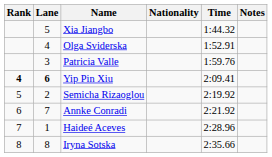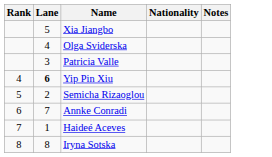 <table class="wikitable">
 <tr>
 <th>Rank</th>
 <th>Lane</th>
 <th>Name</th>
 <th>Nationality</th>
-<th>Time</th>
 <th>Notes</th>
 </tr>
 <tr>
 <td align=center></td>
 <td align=center>5</td>
 <td><a href='#'>Xia Jiangbo</a></td>
 <td></td>
-<td align=center>1:44.32</td>
 <td align=center><strong></strong></td>
 </tr>
 <tr>
 <td align=center></td>
 <td align=center>4</td>
 <td><a href='#'>Olga Sviderska</a></td>
 <td></td>
-<td align=center>1:52.91</td>
 <td align=center></td>
 </tr>
 <tr>
 <td align=center></td>
 <td align=center>3</td>
 <td><a href='#'>Patricia Valle</a></td>
 <td></td>
-<td align=center>1:59.76</td>
 <td align=center><strong></strong></td>
 </tr>
 <tr>
-<td align=center><strong>4</strong></td>
+<td align=center>4</td>
 <td align=center><strong>6</strong></td>
 <td><a href='#'>Yip Pin Xiu</a></td>
 <td></td>
-<td align=center>2:09.41</td>
 <td align=center></td>
 </tr>
 <tr>
 <td align=center>5</td>
 <td align=center>2</td>
 <td><a href='#'>Semicha Rizaoglou</a></td>
 <td></td>
-<td align=center>2:19.92</td>
 <td align=center></td>
 </tr>
 <tr>
 <td align=center>6</td>
 <td align=center>7</td>
 <td><a href='#'>Annke Conradi</a></td>
 <td></td>
-<td align=center>2:21.92</td>
 <td align=center></td>
 </tr>
 <tr>
 <td align=center>7</td>
 <td align=center>1</td>
 <td><a href='#'>Haideé Aceves</a></td>
 <td></td>
-<td align=center>2:28.96</td>
 <td align=center></td>
 </tr>
 <tr>
 <td align=center>8</td>
 <td align=center>8</td>
 <td><a href='#'>Iryna Sotska</a></td>
 <td></td>
-<td align=center>2:35.66</td>
 <td align=center></td>
 </tr>
 </table>
